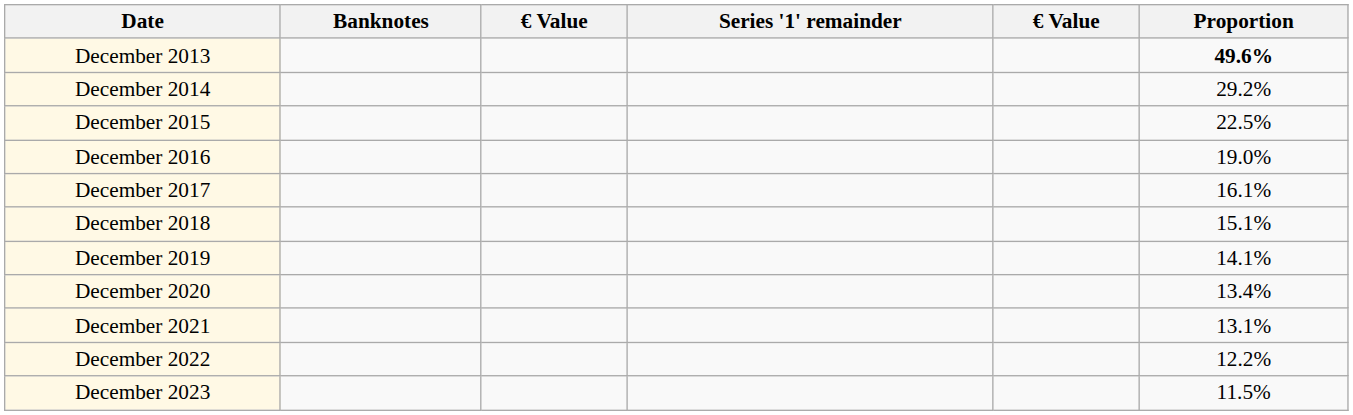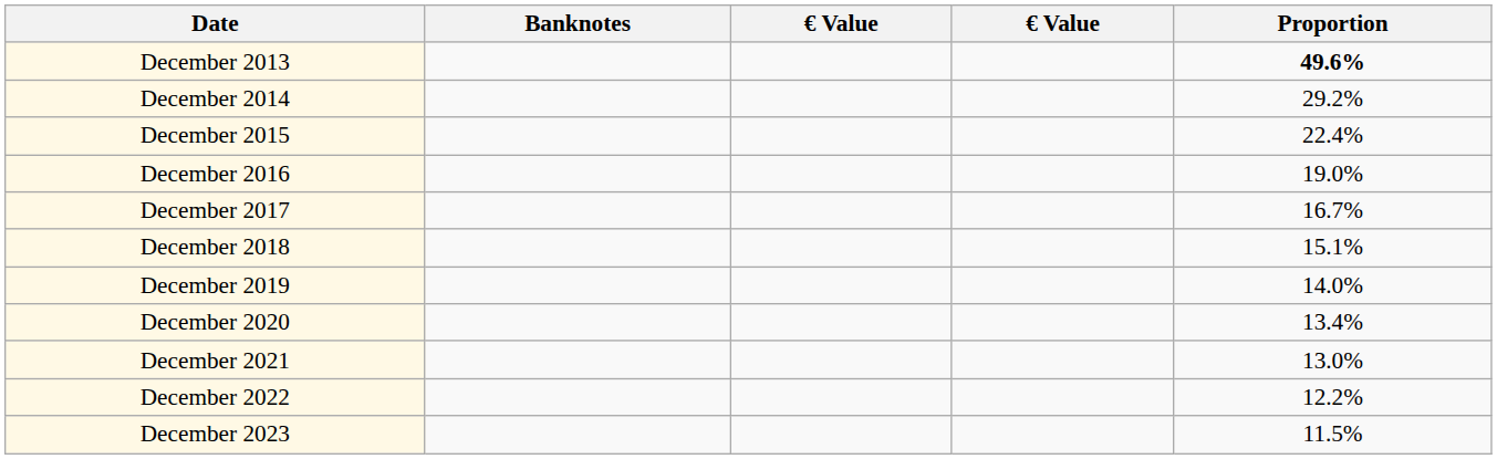 <table class="wikitable" style="border-collapse:collapse" width="80%">
 <tr>
 <th scope="col">Date</th>
 <th scope="col">Banknotes</th>
 <th scope="col">€ Value</th>
-<th scope="col">Series '1' remainder</th>
 <th scope="col">€ Value</th>
 <th scope="col">Proportion</th>
 </tr>
 <tr align="center">
 <td style="background-color:#FFF9E5;">December 2013</td>
-<td></td>
 <td></td>
 <td></td>
 <td></td>
 <td><strong>49.6%</strong></td>
 </tr>
 <tr align="center">
 <td style="background-color:#FFF9E5;">December 2014</td>
 <td></td>
 <td></td>
 <td></td>
-<td></td>
 <td>29.2%</td>
 </tr>
 <tr align="center">
 <td style="background-color:#FFF9E5;">December 2015</td>
 <td></td>
 <td></td>
 <td></td>
-<td></td>
-<td>22.5%</td>
+<td>22.4%</td>
 </tr>
 <tr align="center">
 <td style="background-color:#FFF9E5;">December 2016</td>
-<td></td>
 <td></td>
 <td></td>
 <td></td>
 <td>19.0%</td>
 </tr>
 <tr align="center">
 <td style="background-color:#FFF9E5;">December 2017</td>
 <td></td>
 <td></td>
 <td></td>
-<td></td>
-<td>16.1%</td>
+<td>16.7%</td>
 </tr>
 <tr align="center">
 <td style="background-color:#FFF9E5;">December 2018</td>
-<td></td>
 <td></td>
 <td></td>
 <td></td>
 <td>15.1%</td>
 </tr>
 <tr align="center">
 <td style="background-color:#FFF9E5;">December 2019</td>
 <td></td>
 <td></td>
 <td></td>
-<td></td>
-<td>14.1%</td>
+<td>14.0%</td>
 </tr>
 <tr align="center">
 <td style="background-color:#FFF9E5;">December 2020</td>
-<td></td>
 <td></td>
 <td></td>
 <td></td>
 <td>13.4%</td>
 </tr>
 <tr align="center">
 <td style="background-color:#FFF9E5;">December 2021</td>
 <td></td>
 <td></td>
 <td></td>
-<td></td>
-<td>13.1%</td>
+<td>13.0%</td>
 </tr>
 <tr align="center">
 <td style="background-color:#FFF9E5;">December 2022</td>
-<td></td>
 <td></td>
 <td></td>
 <td></td>
 <td>12.2%</td>
 </tr>
 <tr align="center">
 <td style="background-color:#FFF9E5;">December 2023</td>
 <td></td>
 <td></td>
 <td></td>
-<td></td>
 <td>11.5%</td>
 </tr>
 </table>
